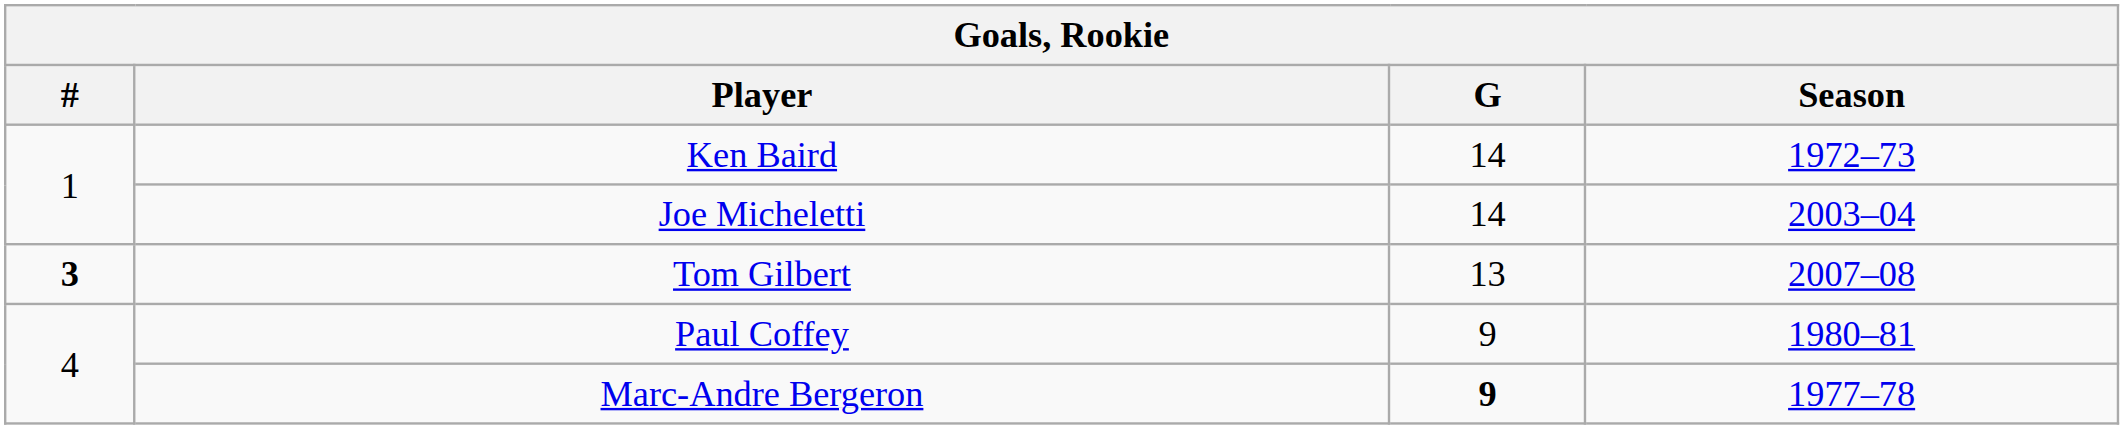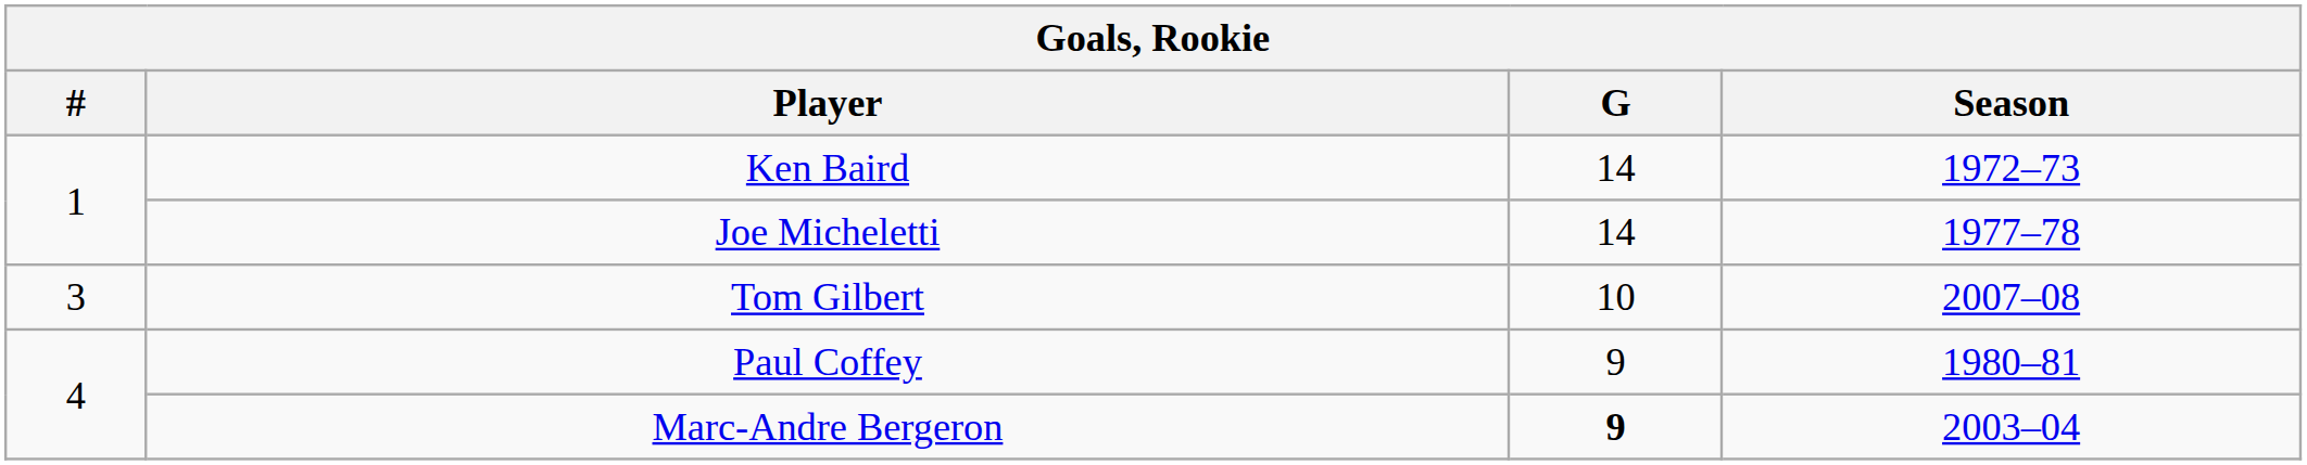 <table class="wikitable" style="text-align: center; font-size: 95%" width="70%">
 <tr>
 <th colspan="4">Goals, Rookie</th>
 </tr>
 <tr>
 <th>#</th>
 <th>Player</th>
 <th>G</th>
 <th>Season</th>
 </tr>
 <tr>
 <td rowspan="2">1</td>
 <td><a href='#'>Ken Baird</a></td>
 <td>14</td>
 <td><a href='#'>1972–73</a></td>
 </tr>
 <tr>
 <td><a href='#'>Joe Micheletti</a></td>
 <td>14</td>
-<td><a href='#'>2003–04</a></td>
+<td><a href='#'>1977–78</a></td>
 </tr>
 <tr>
-<td><strong>3</strong></td>
+<td>3</td>
 <td><a href='#'>Tom Gilbert</a></td>
-<td>13</td>
+<td>10</td>
 <td><a href='#'>2007–08</a></td>
 </tr>
 <tr>
 <td rowspan="2">4</td>
 <td><a href='#'>Paul Coffey</a></td>
 <td>9</td>
 <td><a href='#'>1980–81</a></td>
 </tr>
 <tr>
 <td><a href='#'>Marc-Andre Bergeron</a></td>
 <td><strong>9</strong></td>
-<td><a href='#'>1977–78</a></td>
+<td><a href='#'>2003–04</a></td>
 </tr>
 </table>
